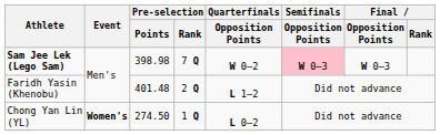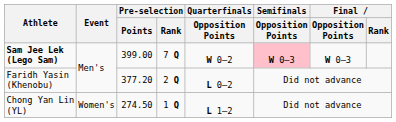 <table class="wikitable" style="font-size:90%">
 <tr style="font-size:95%">
 <th rowspan="2">Athlete</th>
 <th rowspan="2">Event</th>
 <th colspan="2">Pre-selection</th>
 <th>Quarterfinals</th>
 <th>Semifinals</th>
 <th colspan="2">Final / </th>
 </tr>
 <tr>
 <th>Points</th>
 <th>Rank</th>
 <th>Opposition<br>Points</th>
 <th>Opposition<br>Points</th>
 <th>Opposition<br>Points</th>
 <th>Rank</th>
 </tr>
 <tr align="center">
 <td align="left"><strong>Sam Jee Lek<br>(Lego Sam)</strong></td>
 <td rowspan="2" align="left">Men's</td>
-<td>398.98</td>
+<td>399.00</td>
 <td>7 <strong>Q</strong></td>
 <td><br><strong>W</strong> 0–2</td>
 <td style="background: pink;"><br><strong>W</strong> 0–3</td>
 <td><br><strong>W</strong> 0–3</td>
 <td></td>
 </tr>
 <tr align="center">
 <td align="left">Faridh Yasin<br>(Khenobu)</td>
-<td>401.48</td>
+<td>377.20</td>
 <td>2 <strong>Q</strong></td>
-<td><br><strong>L</strong> 1–2</td>
+<td><br><strong>L</strong> 0–2</td>
 <td colspan="3">Did not advance</td>
 </tr>
 <tr align="center">
 <td align="left">Chong Yan Lin<br>(YL)</td>
-<td><strong>Women's</strong></td>
+<td>Women's</td>
 <td>274.50</td>
 <td>1 <strong>Q</strong></td>
-<td><br><strong>L</strong> 0–2</td>
+<td><br><strong>L</strong> 1–2</td>
 <td colspan=3>Did not advance</td>
 </tr>
 </table>
